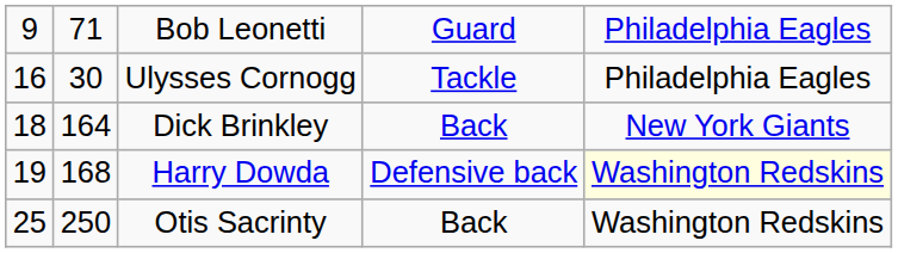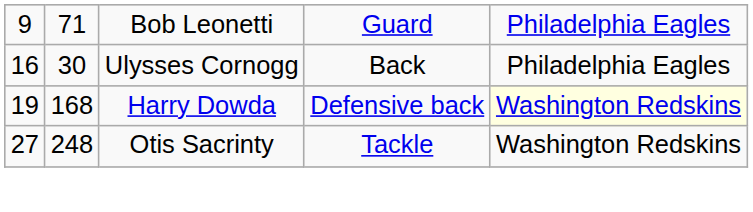 <table class="wikitable" style="text-align:center">
 <tr>
 <td>9</td>
 <td>71</td>
 <td>Bob Leonetti</td>
 <td><a href='#'>Guard</a></td>
 <td><a href='#'>Philadelphia Eagles</a></td>
 </tr>
 <tr>
 <td>16</td>
 <td>30</td>
 <td>Ulysses Cornogg</td>
-<td><a href='#'>Tackle</a></td>
+<td>Back</td>
 <td>Philadelphia Eagles</td>
-</tr>
-<tr>
-<td>18</td>
-<td>164</td>
-<td>Dick Brinkley</td>
-<td><a href='#'>Back</a></td>
-<td><a href='#'>New York Giants</a></td>
 </tr>
 <tr>
 <td>19</td>
 <td>168</td>
 <td><a href='#'>Harry Dowda</a></td>
 <td><a href='#'>Defensive back</a></td>
 <td style="background: lightyellow;"><a href='#'>Washington Redskins</a></td>
 </tr>
 <tr>
-<td>25</td>
-<td>250</td>
+<td>27</td>
+<td>248</td>
 <td>Otis Sacrinty</td>
-<td>Back</td>
+<td><a href='#'>Tackle</a></td>
 <td>Washington Redskins</td>
 </tr>
 </table>
